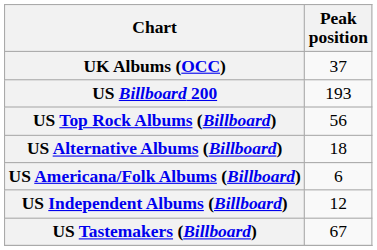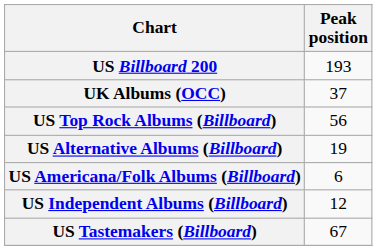 <table class="wikitable plainrowheaders sortable" style="text-align:center;" border="1">
 <tr>
 <th scope="col">Chart</th>
 <th scope="col">Peak<br>position</th>
 </tr>
 <tr>
+<th scope="row">US <a href='#'><em>Billboard</em> 200</a></th>
+<td>193</td>
+</tr>
+<tr>
 <th scope="row">UK Albums (<a href='#'>OCC</a>)</th>
 <td>37</td>
-</tr>
-<tr>
-<th scope="row">US <a href='#'><em>Billboard</em> 200</a></th>
-<td>193</td>
 </tr>
 <tr>
 <th scope="row">US <a href='#'>Top Rock Albums</a> (<em><a href='#'>Billboard</a></em>)</th>
 <td>56</td>
 </tr>
 <tr>
 <th scope="row">US <a href='#'>Alternative Albums</a> (<em><a href='#'>Billboard</a></em>)</th>
-<td>18</td>
+<td>19</td>
 </tr>
 <tr>
 <th scope="row">US <a href='#'>Americana/Folk Albums</a> (<em><a href='#'>Billboard</a></em>)</th>
 <td>6</td>
 </tr>
 <tr>
 <th scope="row">US <a href='#'>Independent Albums</a> (<em><a href='#'>Billboard</a></em>)</th>
 <td>12</td>
 </tr>
 <tr>
 <th scope="row">US <a href='#'>Tastemakers</a> (<em><a href='#'>Billboard</a></em>)</th>
 <td>67</td>
 </tr>
 <tr>
 </tr>
 </table>
